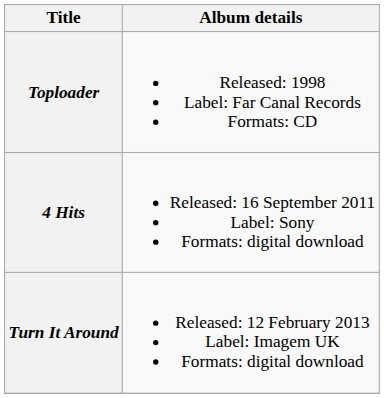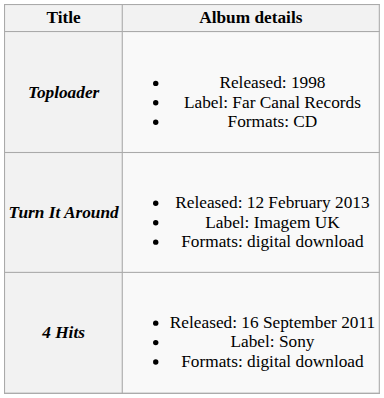 <table class="wikitable plainrowheaders" style="text-align:center;">
 <tr>
 <th scope="col">Title</th>
 <th scope="col">Album details</th>
 </tr>
 <tr>
 <th scope="row"><em>Toploader</em></th>
 <td><br><ul><li>Released: 1998</li><li>Label: Far Canal Records</li><li>Formats: CD</li></ul></td>
 </tr>
 <tr>
+<th scope="row"><em>Turn It Around</em></th>
+<td><br><ul><li>Released: 12 February 2013</li><li>Label: Imagem UK</li><li>Formats: digital download</li></ul></td>
+</tr>
+<tr>
 <th scope="row"><em>4 Hits</em></th>
 <td><br><ul><li>Released: 16 September 2011</li><li>Label: Sony</li><li>Formats: digital download</li></ul></td>
 </tr>
 <tr>
-<th scope="row"><em>Turn It Around</em></th>
-<td><br><ul><li>Released: 12 February 2013</li><li>Label: Imagem UK</li><li>Formats: digital download</li></ul></td>
-</tr>
-<tr>
 </tr>
 </table>
